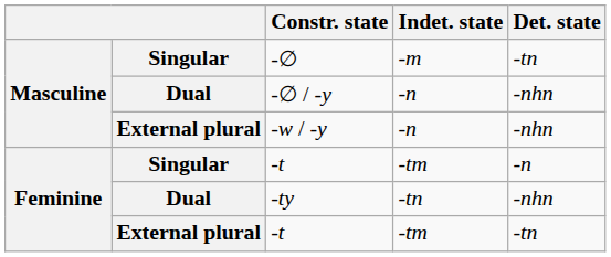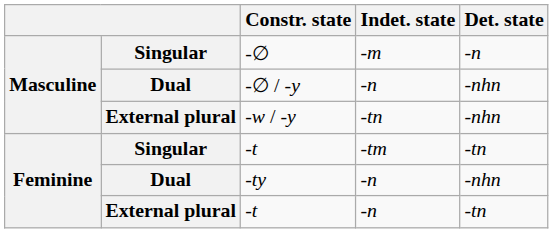 <table class="wikitable">
 <tr>
 <th colspan="2"></th>
 <th>Constr. state</th>
 <th>Indet. state</th>
 <th>Det. state</th>
 </tr>
 <tr>
 <th rowspan="3">Masculine</th>
 <th>Singular</th>
 <td>-∅</td>
 <td>-<em>m</em></td>
-<td>-<em>tn</em></td>
+<td>-<em>n</em></td>
 </tr>
 <tr>
 <th>Dual</th>
 <td>-∅ / -<em>y</em></td>
 <td>-<em>n</em></td>
 <td>-<em>nhn</em></td>
 </tr>
 <tr>
 <th>External plural</th>
 <td>-<em>w</em> / -<em>y</em></td>
-<td>-<em>n</em></td>
+<td>-<em>tn</em></td>
 <td>-<em>nhn</em></td>
 </tr>
 <tr>
 <th rowspan="3">Feminine</th>
 <th>Singular</th>
 <td>-<em>t</em></td>
 <td>-<em>tm</em></td>
-<td>-<em>n</em></td>
+<td>-<em>tn</em></td>
 </tr>
 <tr>
 <th>Dual</th>
 <td>-<em>ty</em></td>
-<td>-<em>tn</em></td>
+<td>-<em>n</em></td>
 <td>-<em>nhn</em></td>
 </tr>
 <tr>
 <th>External plural</th>
 <td>-<em>t</em></td>
-<td>-<em>tm</em></td>
+<td>-<em>n</em></td>
 <td>-<em>tn</em></td>
 </tr>
 </table>
